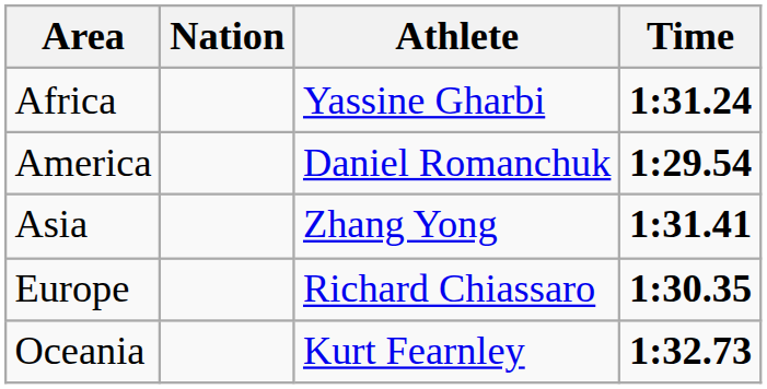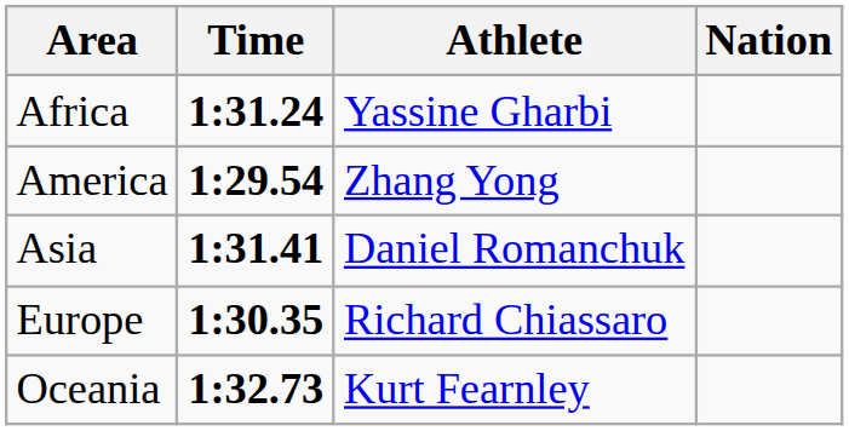 <table class="wikitable">
 <tr>
 <th>Area</th>
+<th>Time</th>
+<th>Athlete</th>
 <th>Nation</th>
-<th>Athlete</th>
-<th>Time</th>
 </tr>
 <tr>
 <td>Africa</td>
+<td><strong>1:31.24</strong></td>
+<td><a href='#'>Yassine Gharbi</a></td>
 <td></td>
-<td><a href='#'>Yassine Gharbi</a></td>
-<td><strong>1:31.24</strong></td>
 </tr>
 <tr>
 <td>America</td>
+<td><strong>1:29.54</strong> </td>
+<td><a href='#'>Zhang Yong</a></td>
 <td></td>
-<td><a href='#'>Daniel Romanchuk</a></td>
-<td><strong>1:29.54</strong> </td>
 </tr>
 <tr>
 <td>Asia</td>
+<td><strong>1:31.41</strong></td>
+<td><a href='#'>Daniel Romanchuk</a></td>
 <td></td>
-<td><a href='#'>Zhang Yong</a></td>
-<td><strong>1:31.41</strong></td>
 </tr>
 <tr>
 <td>Europe</td>
+<td><strong>1:30.35</strong></td>
+<td><a href='#'>Richard Chiassaro</a></td>
 <td></td>
-<td><a href='#'>Richard Chiassaro</a></td>
-<td><strong>1:30.35</strong></td>
 </tr>
 <tr>
 <td>Oceania</td>
+<td><strong>1:32.73</strong></td>
+<td><a href='#'>Kurt Fearnley</a></td>
 <td></td>
-<td><a href='#'>Kurt Fearnley</a></td>
-<td><strong>1:32.73</strong></td>
 </tr>
 </table>
